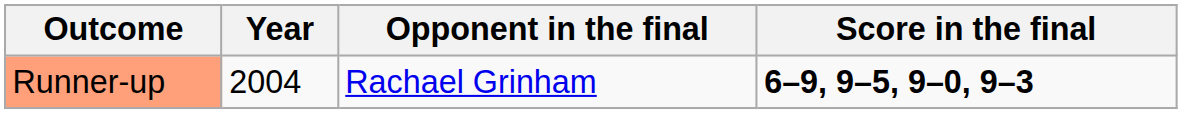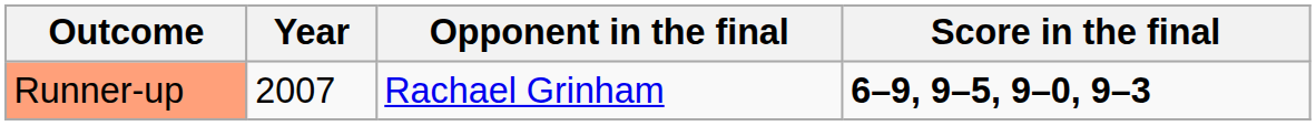 <table class="sortable wikitable">
 <tr>
 <th width="100">Outcome</th>
 <th width="50">Year</th>
 <th width="200">Opponent in the final</th>
 <th width="200">Score in the final</th>
 </tr>
 <tr>
 <td bgcolor="ffa07a">Runner-up</td>
-<td>2004</td>
+<td>2007</td>
 <td> <a href='#'>Rachael Grinham</a></td>
 <td><strong>6–9, 9–5, 9–0, 9–3</strong></td>
 </tr>
 </table>
